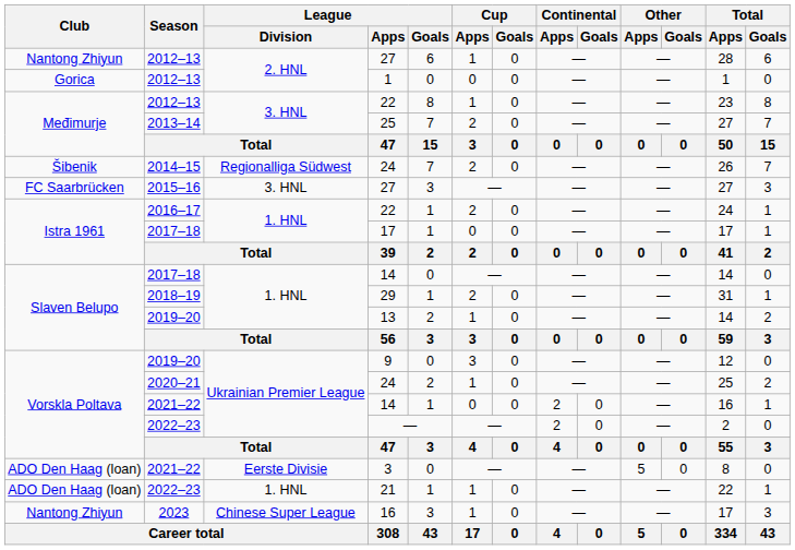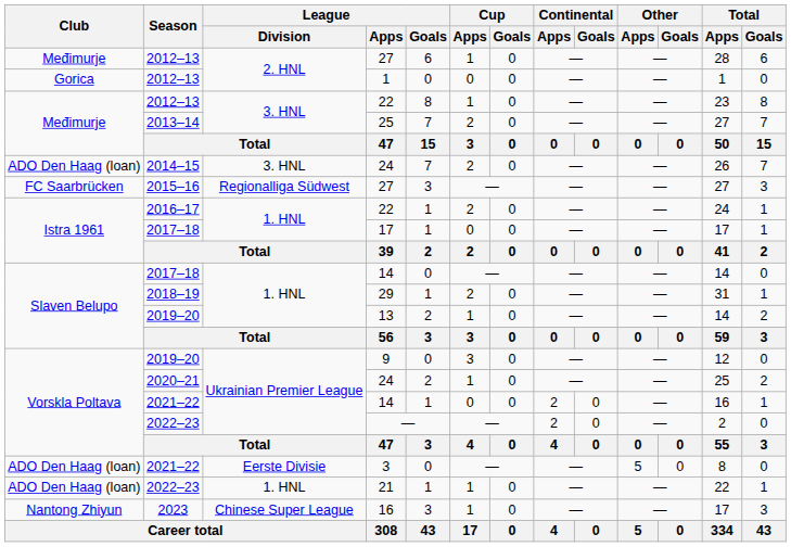 <table class="wikitable" style="text-align: center">
 <tr>
 <th rowspan="2">Club</th>
 <th rowspan="2">Season</th>
 <th colspan="3">League</th>
 <th colspan="2">Cup</th>
 <th colspan="2">Continental</th>
 <th colspan="2">Other</th>
 <th colspan="2">Total</th>
 </tr>
 <tr>
 <th>Division</th>
 <th>Apps</th>
 <th>Goals</th>
 <th>Apps</th>
 <th>Goals</th>
 <th>Apps</th>
 <th>Goals</th>
 <th>Apps</th>
 <th>Goals</th>
 <th>Apps</th>
 <th>Goals</th>
 </tr>
 <tr>
-<td><a href='#'>Nantong Zhiyun</a></td>
+<td><a href='#'>Međimurje</a></td>
 <td><a href='#'>2012–13</a></td>
 <td rowspan="2"><a href='#'>2. HNL</a></td>
 <td>27</td>
 <td>6</td>
 <td>1</td>
 <td>0</td>
 <td colspan="2">—</td>
 <td colspan="2">—</td>
 <td>28</td>
 <td>6</td>
 </tr>
 <tr>
 <td><a href='#'>Gorica</a></td>
 <td><a href='#'>2012–13</a></td>
 <td>1</td>
 <td>0</td>
 <td>0</td>
 <td>0</td>
 <td colspan="2">—</td>
 <td colspan="2">—</td>
 <td>1</td>
 <td>0</td>
 </tr>
 <tr>
 <td rowspan="3"><a href='#'>Međimurje</a></td>
 <td><a href='#'>2012–13</a></td>
 <td rowspan="2"><a href='#'>3. HNL</a></td>
 <td>22</td>
 <td>8</td>
 <td>1</td>
 <td>0</td>
 <td colspan="2">—</td>
 <td colspan="2">—</td>
 <td>23</td>
 <td>8</td>
 </tr>
 <tr>
 <td><a href='#'>2013–14</a></td>
 <td>25</td>
 <td>7</td>
 <td>2</td>
 <td>0</td>
 <td colspan="2">—</td>
 <td colspan="2">—</td>
 <td>27</td>
 <td>7</td>
 </tr>
 <tr>
 <th colspan="2"><strong>Total</strong></th>
 <th>47</th>
 <th>15</th>
 <th>3</th>
 <th>0</th>
 <th>0</th>
 <th>0</th>
 <th>0</th>
 <th>0</th>
 <th>50</th>
 <th>15</th>
 </tr>
 <tr>
-<td><a href='#'>Šibenik</a></td>
+<td><a href='#'>ADO Den Haag</a> (loan)</td>
 <td><a href='#'>2014–15</a></td>
-<td><a href='#'>Regionalliga Südwest</a></td>
+<td>3. HNL</td>
 <td>24</td>
 <td>7</td>
 <td>2</td>
 <td>0</td>
 <td colspan="2">—</td>
 <td colspan="2">—</td>
 <td>26</td>
 <td>7</td>
 </tr>
 <tr>
 <td><a href='#'>FC Saarbrücken</a></td>
 <td><a href='#'>2015–16</a></td>
-<td>3. HNL</td>
+<td><a href='#'>Regionalliga Südwest</a></td>
 <td>27</td>
 <td>3</td>
 <td colspan="2">—</td>
 <td colspan="2">—</td>
 <td colspan="2">—</td>
 <td>27</td>
 <td>3</td>
 </tr>
 <tr>
 <td rowspan="3"><a href='#'>Istra 1961</a></td>
 <td><a href='#'>2016–17</a></td>
 <td rowspan="2"><a href='#'>1. HNL</a></td>
 <td>22</td>
 <td>1</td>
 <td>2</td>
 <td>0</td>
 <td colspan="2">—</td>
 <td colspan="2">—</td>
 <td>24</td>
 <td>1</td>
 </tr>
 <tr>
 <td><a href='#'>2017–18</a></td>
 <td>17</td>
 <td>1</td>
 <td>0</td>
 <td>0</td>
 <td colspan="2">—</td>
 <td colspan="2">—</td>
 <td>17</td>
 <td>1</td>
 </tr>
 <tr>
 <th colspan="2"><strong>Total</strong></th>
 <th>39</th>
 <th>2</th>
 <th>2</th>
 <th>0</th>
 <th>0</th>
 <th>0</th>
 <th>0</th>
 <th>0</th>
 <th>41</th>
 <th>2</th>
 </tr>
 <tr>
 <td rowspan="4"><a href='#'>Slaven Belupo</a></td>
 <td><a href='#'>2017–18</a></td>
 <td rowspan="3">1. HNL</td>
 <td>14</td>
 <td>0</td>
 <td colspan="2">—</td>
 <td colspan="2">—</td>
 <td colspan="2">—</td>
 <td>14</td>
 <td>0</td>
 </tr>
 <tr>
 <td><a href='#'>2018–19</a></td>
 <td>29</td>
 <td>1</td>
 <td>2</td>
 <td>0</td>
 <td colspan="2">—</td>
 <td colspan="2">—</td>
 <td>31</td>
 <td>1</td>
 </tr>
 <tr>
 <td><a href='#'>2019–20</a></td>
 <td>13</td>
 <td>2</td>
 <td>1</td>
 <td>0</td>
 <td colspan="2">—</td>
 <td colspan="2">—</td>
 <td>14</td>
 <td>2</td>
 </tr>
 <tr>
 <th colspan="2"><strong>Total</strong></th>
 <th>56</th>
 <th>3</th>
 <th>3</th>
 <th>0</th>
 <th>0</th>
 <th>0</th>
 <th>0</th>
 <th>0</th>
 <th>59</th>
 <th>3</th>
 </tr>
 <tr>
 <td rowspan="5"><a href='#'>Vorskla Poltava</a></td>
 <td><a href='#'>2019–20</a></td>
 <td rowspan="4"><a href='#'>Ukrainian Premier League</a></td>
 <td>9</td>
 <td>0</td>
 <td>3</td>
 <td>0</td>
 <td colspan="2">—</td>
 <td colspan="2">—</td>
 <td>12</td>
 <td>0</td>
 </tr>
 <tr>
 <td><a href='#'>2020–21</a></td>
 <td>24</td>
 <td>2</td>
 <td>1</td>
 <td>0</td>
 <td colspan="2">—</td>
 <td colspan="2">—</td>
 <td>25</td>
 <td>2</td>
 </tr>
 <tr>
 <td><a href='#'>2021–22</a></td>
 <td>14</td>
 <td>1</td>
 <td>0</td>
 <td>0</td>
 <td>2</td>
 <td>0</td>
 <td colspan="2">—</td>
 <td>16</td>
 <td>1</td>
 </tr>
 <tr>
 <td><a href='#'>2022–23</a></td>
 <td colspan="2">—</td>
 <td colspan="2">—</td>
 <td>2</td>
 <td>0</td>
 <td colspan="2">—</td>
 <td>2</td>
 <td>0</td>
 </tr>
 <tr>
 <th colspan="2"><strong>Total</strong></th>
 <th>47</th>
 <th>3</th>
 <th>4</th>
 <th>0</th>
 <th>4</th>
 <th>0</th>
 <th>0</th>
 <th>0</th>
 <th>55</th>
 <th>3</th>
 </tr>
 <tr>
 <td><a href='#'>ADO Den Haag</a> (loan)</td>
 <td><a href='#'>2021–22</a></td>
 <td><a href='#'>Eerste Divisie</a></td>
 <td>3</td>
 <td>0</td>
 <td colspan="2">—</td>
 <td colspan="2">—</td>
 <td>5</td>
 <td>0</td>
 <td>8</td>
 <td>0</td>
 </tr>
 <tr>
 <td><a href='#'>ADO Den Haag</a> (loan)</td>
 <td><a href='#'>2022–23</a></td>
 <td>1. HNL</td>
 <td>21</td>
 <td>1</td>
 <td>1</td>
 <td>0</td>
 <td colspan="2">—</td>
 <td colspan="2">—</td>
 <td>22</td>
 <td>1</td>
 </tr>
 <tr>
 <td><a href='#'>Nantong Zhiyun</a></td>
 <td><a href='#'>2023</a></td>
 <td><a href='#'>Chinese Super League</a></td>
 <td>16</td>
 <td>3</td>
 <td>1</td>
 <td>0</td>
 <td colspan="2">—</td>
 <td colspan="2">—</td>
 <td>17</td>
 <td>3</td>
 </tr>
 <tr>
 <th colspan="3"><strong>Career total</strong></th>
 <th>308</th>
 <th>43</th>
 <th>17</th>
 <th>0</th>
 <th>4</th>
 <th>0</th>
 <th>5</th>
 <th>0</th>
 <th>334</th>
 <th>43</th>
 </tr>
 </table>
